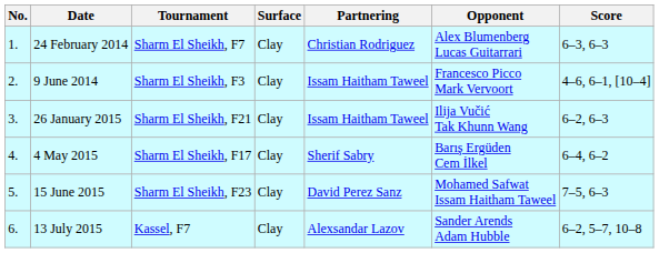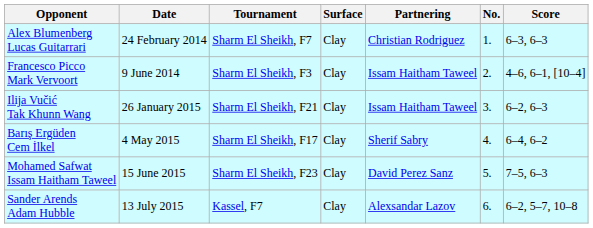 <table class=wikitable style=font-size:97%>
 <tr>
-<th>No.</th>
+<th>Opponent</th>
 <th>Date</th>
 <th>Tournament</th>
 <th>Surface</th>
 <th>Partnering</th>
-<th>Opponent</th>
+<th>No.</th>
 <th>Score</th>
 </tr>
 <tr bgcolor=CFFCFF>
-<td>1.</td>
+<td> <a href='#'>Alex Blumenberg</a> <br> <a href='#'>Lucas Guitarrari</a></td>
 <td>24 February 2014</td>
 <td><a href='#'>Sharm El Sheikh</a>, F7</td>
 <td>Clay</td>
 <td> <a href='#'>Christian Rodriguez</a></td>
-<td> <a href='#'>Alex Blumenberg</a> <br> <a href='#'>Lucas Guitarrari</a></td>
+<td>1.</td>
 <td>6–3, 6–3</td>
 </tr>
 <tr bgcolor=CFFCFF>
-<td>2.</td>
+<td> <a href='#'>Francesco Picco</a> <br> <a href='#'>Mark Vervoort</a></td>
 <td>9 June 2014</td>
 <td><a href='#'>Sharm El Sheikh</a>, F3</td>
 <td>Clay</td>
 <td> <a href='#'>Issam Haitham Taweel</a></td>
-<td> <a href='#'>Francesco Picco</a> <br> <a href='#'>Mark Vervoort</a></td>
+<td>2.</td>
 <td>4–6, 6–1, [10–4]</td>
 </tr>
 <tr bgcolor=CFFCFF>
-<td>3.</td>
+<td> <a href='#'>Ilija Vučić</a> <br> <a href='#'>Tak Khunn Wang</a></td>
 <td>26 January 2015</td>
 <td><a href='#'>Sharm El Sheikh</a>, F21</td>
 <td>Clay</td>
 <td> <a href='#'>Issam Haitham Taweel</a></td>
-<td> <a href='#'>Ilija Vučić</a> <br> <a href='#'>Tak Khunn Wang</a></td>
+<td>3.</td>
 <td>6–2, 6–3</td>
 </tr>
 <tr bgcolor=CFFCFF>
-<td>4.</td>
+<td> <a href='#'>Barış Ergüden</a> <br> <a href='#'>Cem İlkel</a></td>
 <td>4 May 2015</td>
 <td><a href='#'>Sharm El Sheikh</a>, F17</td>
 <td>Clay</td>
 <td> <a href='#'>Sherif Sabry</a></td>
-<td> <a href='#'>Barış Ergüden</a> <br> <a href='#'>Cem İlkel</a></td>
+<td>4.</td>
 <td>6–4, 6–2</td>
 </tr>
 <tr bgcolor=CFFCFF>
-<td>5.</td>
+<td> <a href='#'>Mohamed Safwat</a><br> <a href='#'>Issam Haitham Taweel</a></td>
 <td>15 June 2015</td>
 <td><a href='#'>Sharm El Sheikh</a>, F23</td>
 <td>Clay</td>
 <td> <a href='#'>David Perez Sanz</a></td>
-<td> <a href='#'>Mohamed Safwat</a><br> <a href='#'>Issam Haitham Taweel</a></td>
+<td>5.</td>
 <td>7–5, 6–3</td>
 </tr>
 <tr bgcolor=CFFCFF>
-<td>6.</td>
+<td> <a href='#'>Sander Arends</a><br> <a href='#'>Adam Hubble</a></td>
 <td>13 July 2015</td>
 <td><a href='#'>Kassel</a>, F7</td>
 <td>Clay</td>
 <td> <a href='#'>Alexsandar Lazov</a></td>
-<td> <a href='#'>Sander Arends</a><br> <a href='#'>Adam Hubble</a></td>
+<td>6.</td>
 <td>6–2, 5–7, 10–8</td>
 </tr>
 </table>
